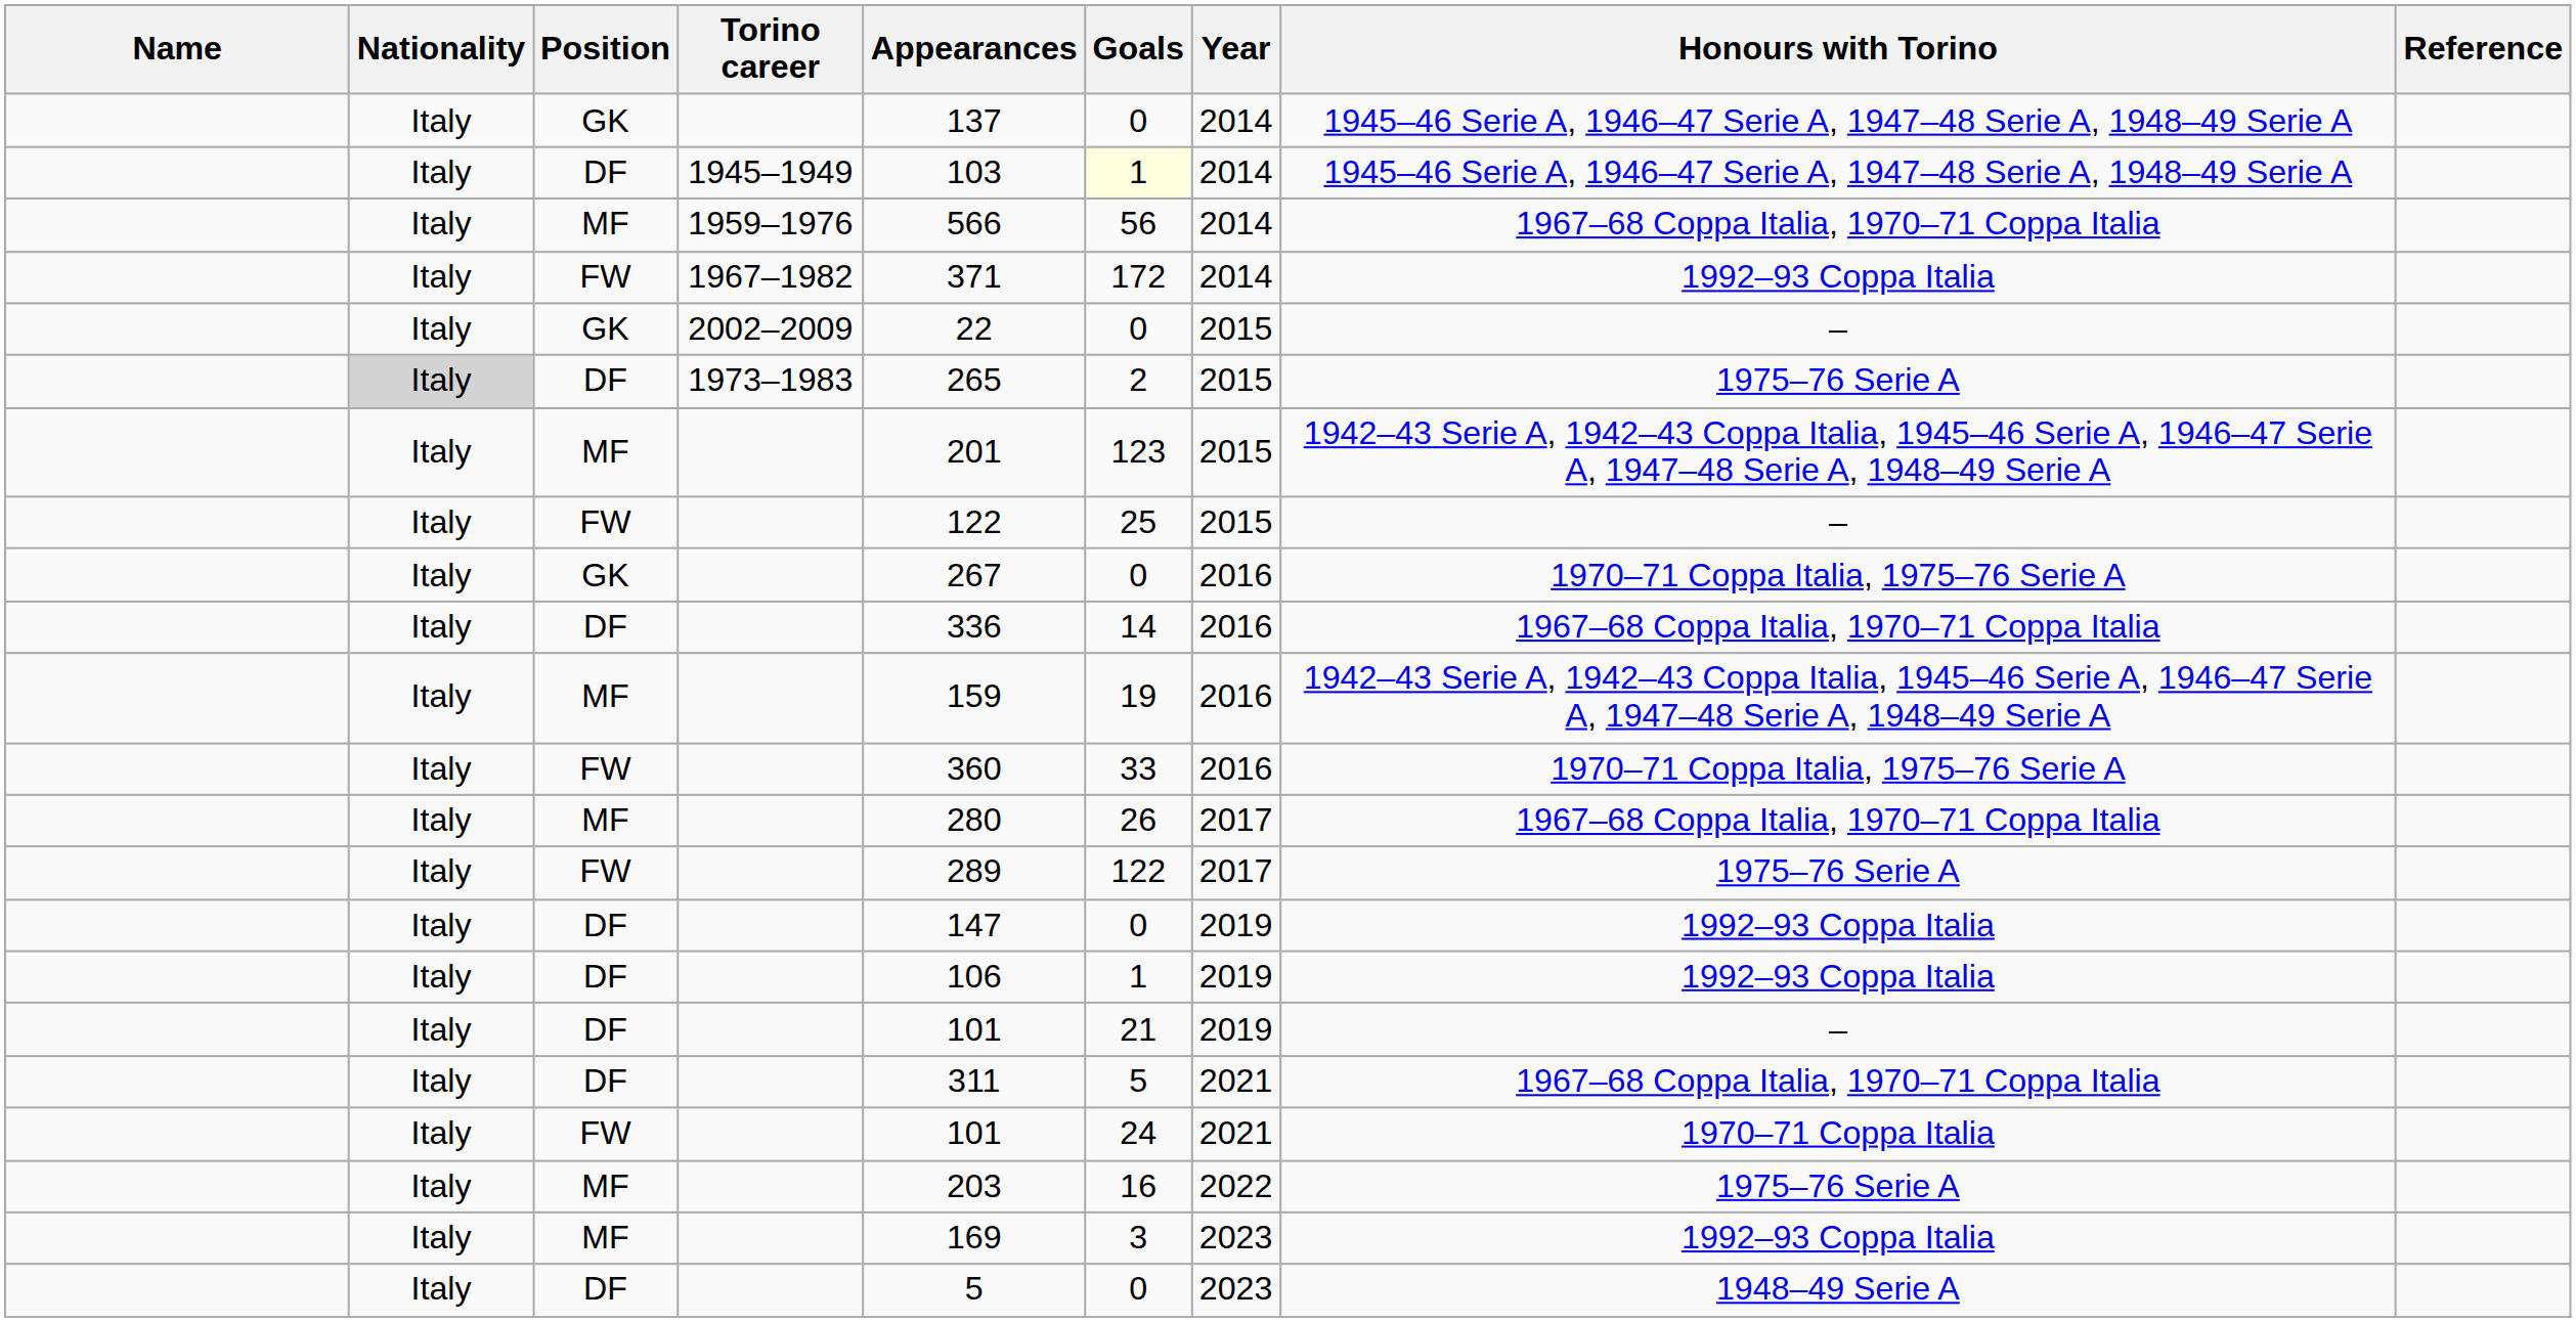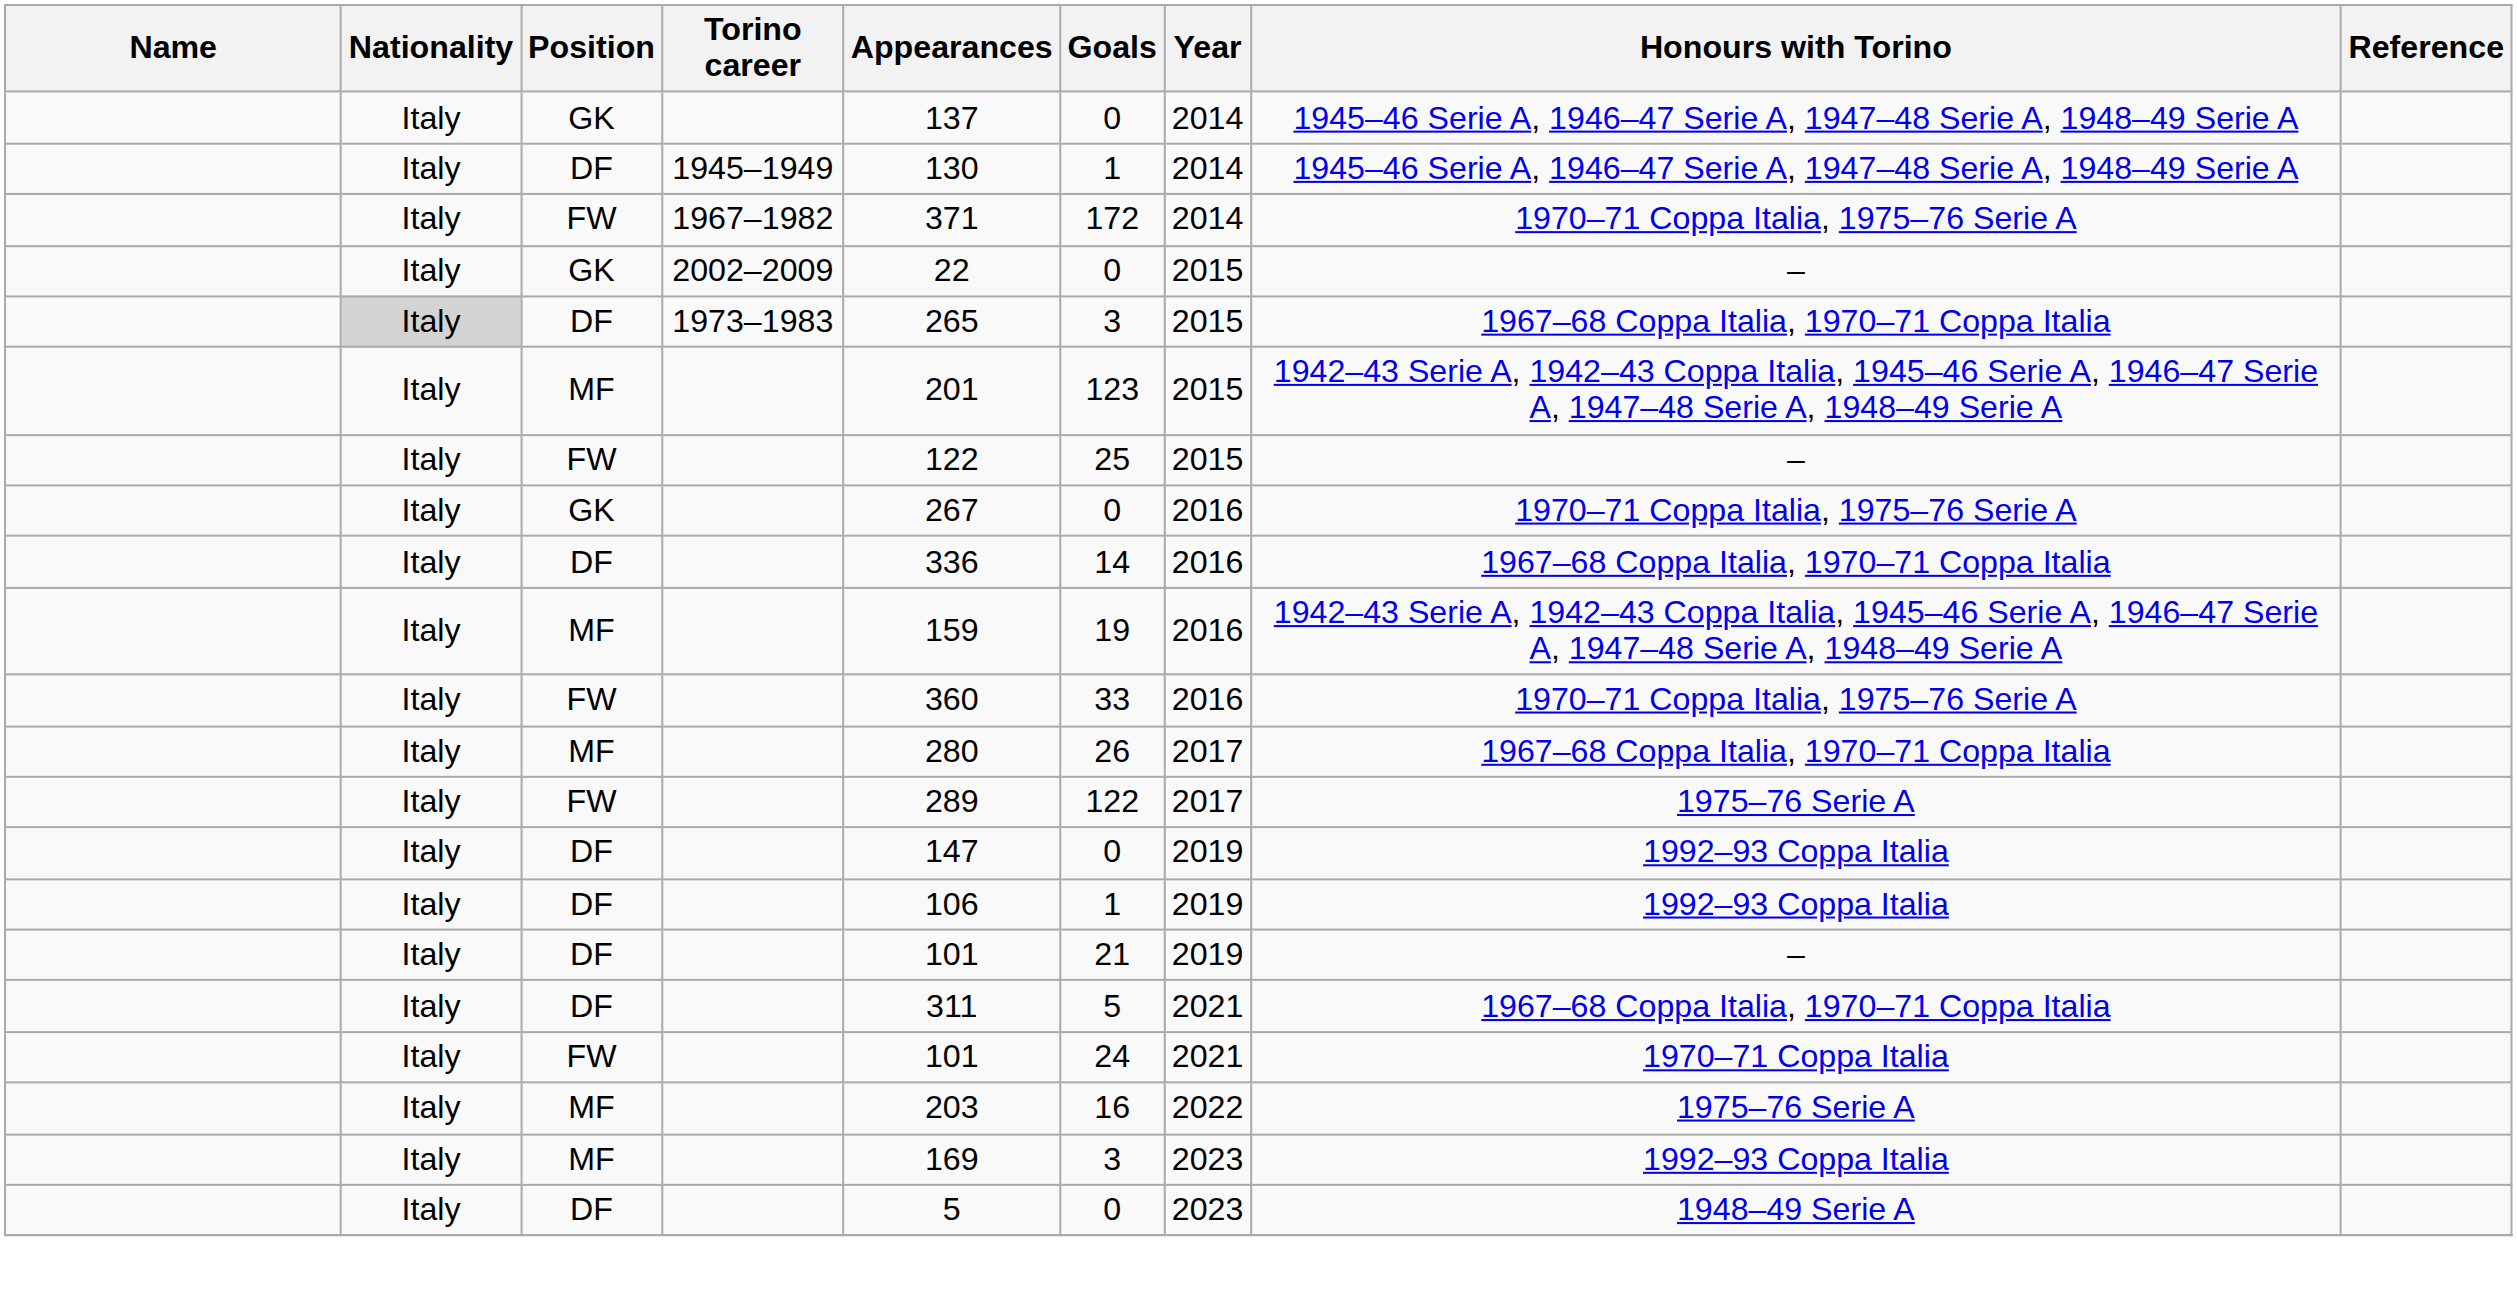 <table class="wikitable sortable" style="text-align: center;">
 <tr>
 <th style="width:10em">Name</th>
 <th>Nationality</th>
 <th>Position</th>
 <th>Torino career</th>
 <th>Appearances</th>
 <th>Goals</th>
 <th>Year</th>
 <th>Honours with Torino</th>
 <th>Reference</th>
 </tr>
 <tr>
 <td></td>
 <td>Italy</td>
 <td>GK</td>
 <td></td>
 <td>137</td>
 <td>0</td>
 <td>2014</td>
 <td><a href='#'>1945–46 Serie A</a>, <a href='#'>1946–47 Serie A</a>, <a href='#'>1947–48 Serie A</a>, <a href='#'>1948–49 Serie A</a></td>
 <td></td>
 </tr>
 <tr>
 <td></td>
 <td>Italy</td>
 <td>DF</td>
 <td>1945–1949</td>
-<td>103</td>
-<td style="background: lightyellow;">1</td>
+<td>130</td>
+<td>1</td>
 <td>2014</td>
 <td><a href='#'>1945–46 Serie A</a>, <a href='#'>1946–47 Serie A</a>, <a href='#'>1947–48 Serie A</a>, <a href='#'>1948–49 Serie A</a></td>
-<td></td>
-</tr>
-<tr>
-<td></td>
-<td>Italy</td>
-<td>MF</td>
-<td>1959–1976</td>
-<td>566</td>
-<td>56</td>
-<td>2014</td>
-<td><a href='#'>1967–68 Coppa Italia</a>, <a href='#'>1970–71 Coppa Italia</a></td>
 <td></td>
 </tr>
 <tr>
 <td></td>
 <td>Italy</td>
 <td>FW</td>
 <td>1967–1982</td>
 <td>371</td>
 <td>172</td>
 <td>2014</td>
-<td><a href='#'>1992–93 Coppa Italia</a></td>
+<td><a href='#'>1970–71 Coppa Italia</a>, <a href='#'>1975–76 Serie A</a></td>
 <td></td>
 </tr>
 <tr>
 <td></td>
 <td>Italy</td>
 <td>GK</td>
 <td>2002–2009</td>
 <td>22</td>
 <td>0</td>
 <td>2015</td>
 <td>–</td>
 <td></td>
 </tr>
 <tr>
 <td></td>
 <td style="background: lightgrey;">Italy</td>
 <td>DF</td>
 <td>1973–1983</td>
 <td>265</td>
-<td>2</td>
+<td>3</td>
 <td>2015</td>
-<td><a href='#'>1975–76 Serie A</a></td>
+<td><a href='#'>1967–68 Coppa Italia</a>, <a href='#'>1970–71 Coppa Italia</a></td>
 <td></td>
 </tr>
 <tr>
 <td></td>
 <td>Italy</td>
 <td>MF</td>
 <td></td>
 <td>201</td>
 <td>123</td>
 <td>2015</td>
 <td><a href='#'>1942–43 Serie A</a>, <a href='#'>1942–43 Coppa Italia</a>, <a href='#'>1945–46 Serie A</a>, <a href='#'>1946–47 Serie A</a>, <a href='#'>1947–48 Serie A</a>, <a href='#'>1948–49 Serie A</a></td>
 <td></td>
 </tr>
 <tr>
 <td></td>
 <td>Italy</td>
 <td>FW</td>
 <td></td>
 <td>122</td>
 <td>25</td>
 <td>2015</td>
 <td>–</td>
 <td></td>
 </tr>
 <tr>
 <td></td>
 <td>Italy</td>
 <td>GK</td>
 <td></td>
 <td>267</td>
 <td>0</td>
 <td>2016</td>
 <td><a href='#'>1970–71 Coppa Italia</a>, <a href='#'>1975–76 Serie A</a></td>
 <td></td>
 </tr>
 <tr>
 <td></td>
 <td>Italy</td>
 <td>DF</td>
 <td></td>
 <td>336</td>
 <td>14</td>
 <td>2016</td>
 <td><a href='#'>1967–68 Coppa Italia</a>, <a href='#'>1970–71 Coppa Italia</a></td>
 <td></td>
 </tr>
 <tr>
 <td></td>
 <td>Italy</td>
 <td>MF</td>
 <td></td>
 <td>159</td>
 <td>19</td>
 <td>2016</td>
 <td><a href='#'>1942–43 Serie A</a>, <a href='#'>1942–43 Coppa Italia</a>, <a href='#'>1945–46 Serie A</a>, <a href='#'>1946–47 Serie A</a>, <a href='#'>1947–48 Serie A</a>, <a href='#'>1948–49 Serie A</a></td>
 <td></td>
 </tr>
 <tr>
 <td></td>
 <td>Italy</td>
 <td>FW</td>
 <td></td>
 <td>360</td>
 <td>33</td>
 <td>2016</td>
 <td><a href='#'>1970–71 Coppa Italia</a>, <a href='#'>1975–76 Serie A</a></td>
 <td></td>
 </tr>
 <tr>
 <td></td>
 <td>Italy</td>
 <td>MF</td>
 <td></td>
 <td>280</td>
 <td>26</td>
 <td>2017</td>
 <td><a href='#'>1967–68 Coppa Italia</a>, <a href='#'>1970–71 Coppa Italia</a></td>
 <td></td>
 </tr>
 <tr>
 <td></td>
 <td>Italy</td>
 <td>FW</td>
 <td></td>
 <td>289</td>
 <td>122</td>
 <td>2017</td>
 <td><a href='#'>1975–76 Serie A</a></td>
 <td></td>
 </tr>
 <tr>
 <td></td>
 <td>Italy</td>
 <td>DF</td>
 <td></td>
 <td>147</td>
 <td>0</td>
 <td>2019</td>
 <td><a href='#'>1992–93 Coppa Italia</a></td>
 <td></td>
 </tr>
 <tr>
 <td></td>
 <td>Italy</td>
 <td>DF</td>
 <td></td>
 <td>106</td>
 <td>1</td>
 <td>2019</td>
 <td><a href='#'>1992–93 Coppa Italia</a></td>
 <td></td>
 </tr>
 <tr>
 <td></td>
 <td>Italy</td>
 <td>DF</td>
 <td></td>
 <td>101</td>
 <td>21</td>
 <td>2019</td>
 <td>–</td>
 <td></td>
 </tr>
 <tr>
 <td></td>
 <td>Italy</td>
 <td>DF</td>
 <td></td>
 <td>311</td>
 <td>5</td>
 <td>2021</td>
 <td><a href='#'>1967–68 Coppa Italia</a>, <a href='#'>1970–71 Coppa Italia</a></td>
 <td></td>
 </tr>
 <tr>
 <td></td>
 <td>Italy</td>
 <td>FW</td>
 <td></td>
 <td>101</td>
 <td>24</td>
 <td>2021</td>
 <td><a href='#'>1970–71 Coppa Italia</a></td>
 <td></td>
 </tr>
 <tr>
 <td></td>
 <td>Italy</td>
 <td>MF</td>
 <td></td>
 <td>203</td>
 <td>16</td>
 <td>2022</td>
 <td><a href='#'>1975–76 Serie A</a></td>
 <td></td>
 </tr>
 <tr>
 <td></td>
 <td>Italy</td>
 <td>MF</td>
 <td></td>
 <td>169</td>
 <td>3</td>
 <td>2023</td>
 <td><a href='#'>1992–93 Coppa Italia</a></td>
 <td></td>
 </tr>
 <tr>
 <td></td>
 <td>Italy</td>
 <td>DF</td>
 <td></td>
 <td>5</td>
 <td>0</td>
 <td>2023</td>
 <td><a href='#'>1948–49 Serie A</a></td>
 <td></td>
 </tr>
 <tr>
 </tr>
 </table>
